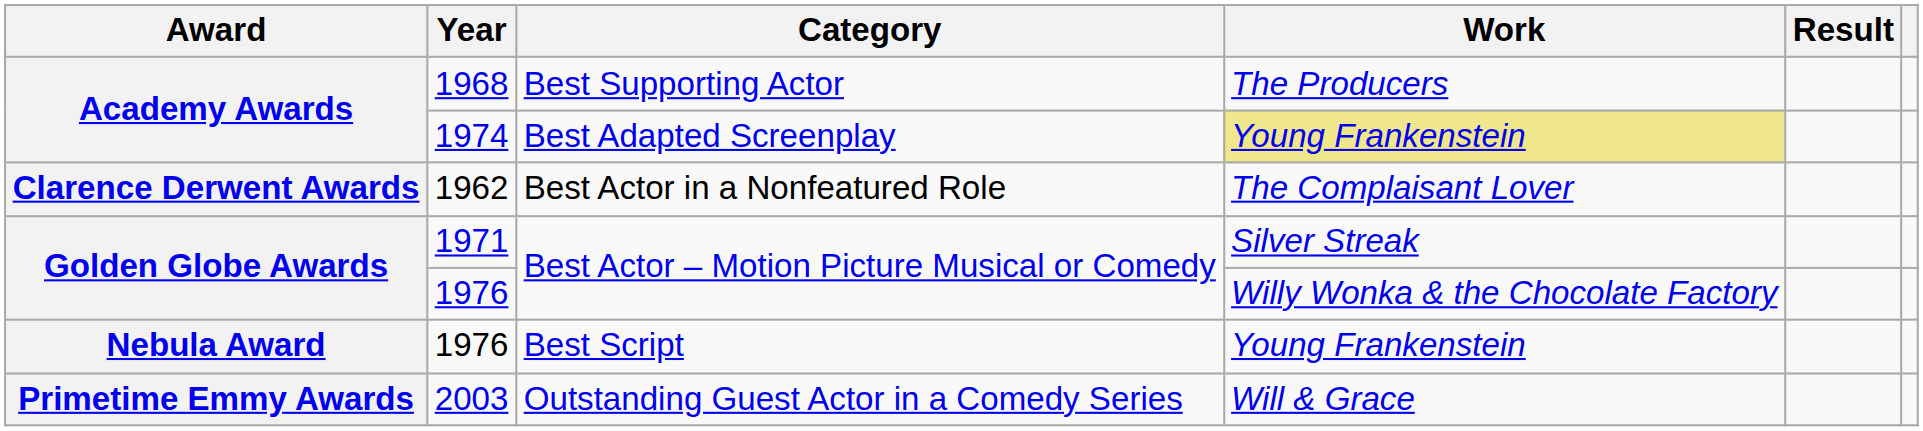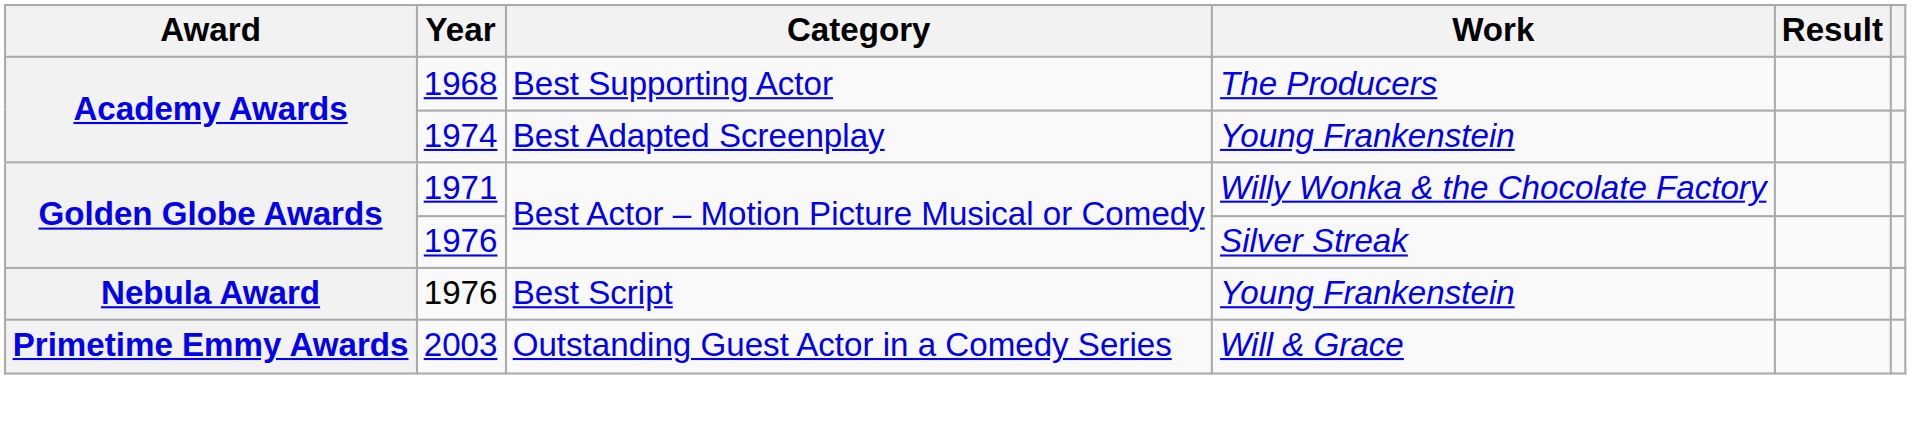 <table class="wikitable sortable">
 <tr>
 <th>Award</th>
 <th>Year</th>
 <th>Category</th>
 <th>Work</th>
 <th>Result</th>
 <th class="unsortable"></th>
 </tr>
 <tr>
 <th scope="row" style="text-align:center;" rowspan="2"><a href='#'>Academy Awards</a></th>
 <td><a href='#'>1968</a></td>
 <td><a href='#'>Best Supporting Actor</a></td>
 <td><em><a href='#'>The Producers</a></em></td>
 <td></td>
 <td align="center"></td>
 </tr>
 <tr>
 <td><a href='#'>1974</a></td>
 <td><a href='#'>Best Adapted Screenplay</a></td>
-<td style="background: khaki;"><em><a href='#'>Young Frankenstein</a></em></td>
-<td></td>
-<td align="center"></td>
-</tr>
-<tr>
-<th scope="row" style="text-align:center;"><a href='#'>Clarence Derwent Awards</a></th>
-<td>1962</td>
-<td>Best Actor in a Nonfeatured Role</td>
-<td><em><a href='#'>The Complaisant Lover</a></em></td>
+<td><em><a href='#'>Young Frankenstein</a></em></td>
 <td></td>
 <td align="center"></td>
 </tr>
 <tr>
 <th scope="row" style="text-align:center;" rowspan="2"><a href='#'>Golden Globe Awards</a></th>
 <td><a href='#'>1971</a></td>
 <td rowspan="2"><a href='#'>Best Actor – Motion Picture Musical or Comedy</a></td>
-<td><em><a href='#'>Silver Streak</a></em></td>
+<td><em><a href='#'>Willy Wonka & the Chocolate Factory</a></em></td>
 <td></td>
 <td align="center"></td>
 </tr>
 <tr>
 <td><a href='#'>1976</a></td>
-<td><em><a href='#'>Willy Wonka & the Chocolate Factory</a></em></td>
+<td><em><a href='#'>Silver Streak</a></em></td>
 <td></td>
 <td align="center"></td>
 </tr>
 <tr>
 <th scope="row" style="text-align:center;"><a href='#'>Nebula Award</a></th>
 <td>1976</td>
 <td><a href='#'>Best Script</a></td>
 <td><em><a href='#'>Young Frankenstein</a></em></td>
 <td></td>
 <td align="center"></td>
 </tr>
 <tr>
 <th scope="row" style="text-align:center;"><a href='#'>Primetime Emmy Awards</a></th>
 <td><a href='#'>2003</a></td>
 <td><a href='#'>Outstanding Guest Actor in a Comedy Series</a></td>
 <td><em><a href='#'>Will & Grace</a></em></td>
 <td></td>
 <td align="center"></td>
 </tr>
 </table>
